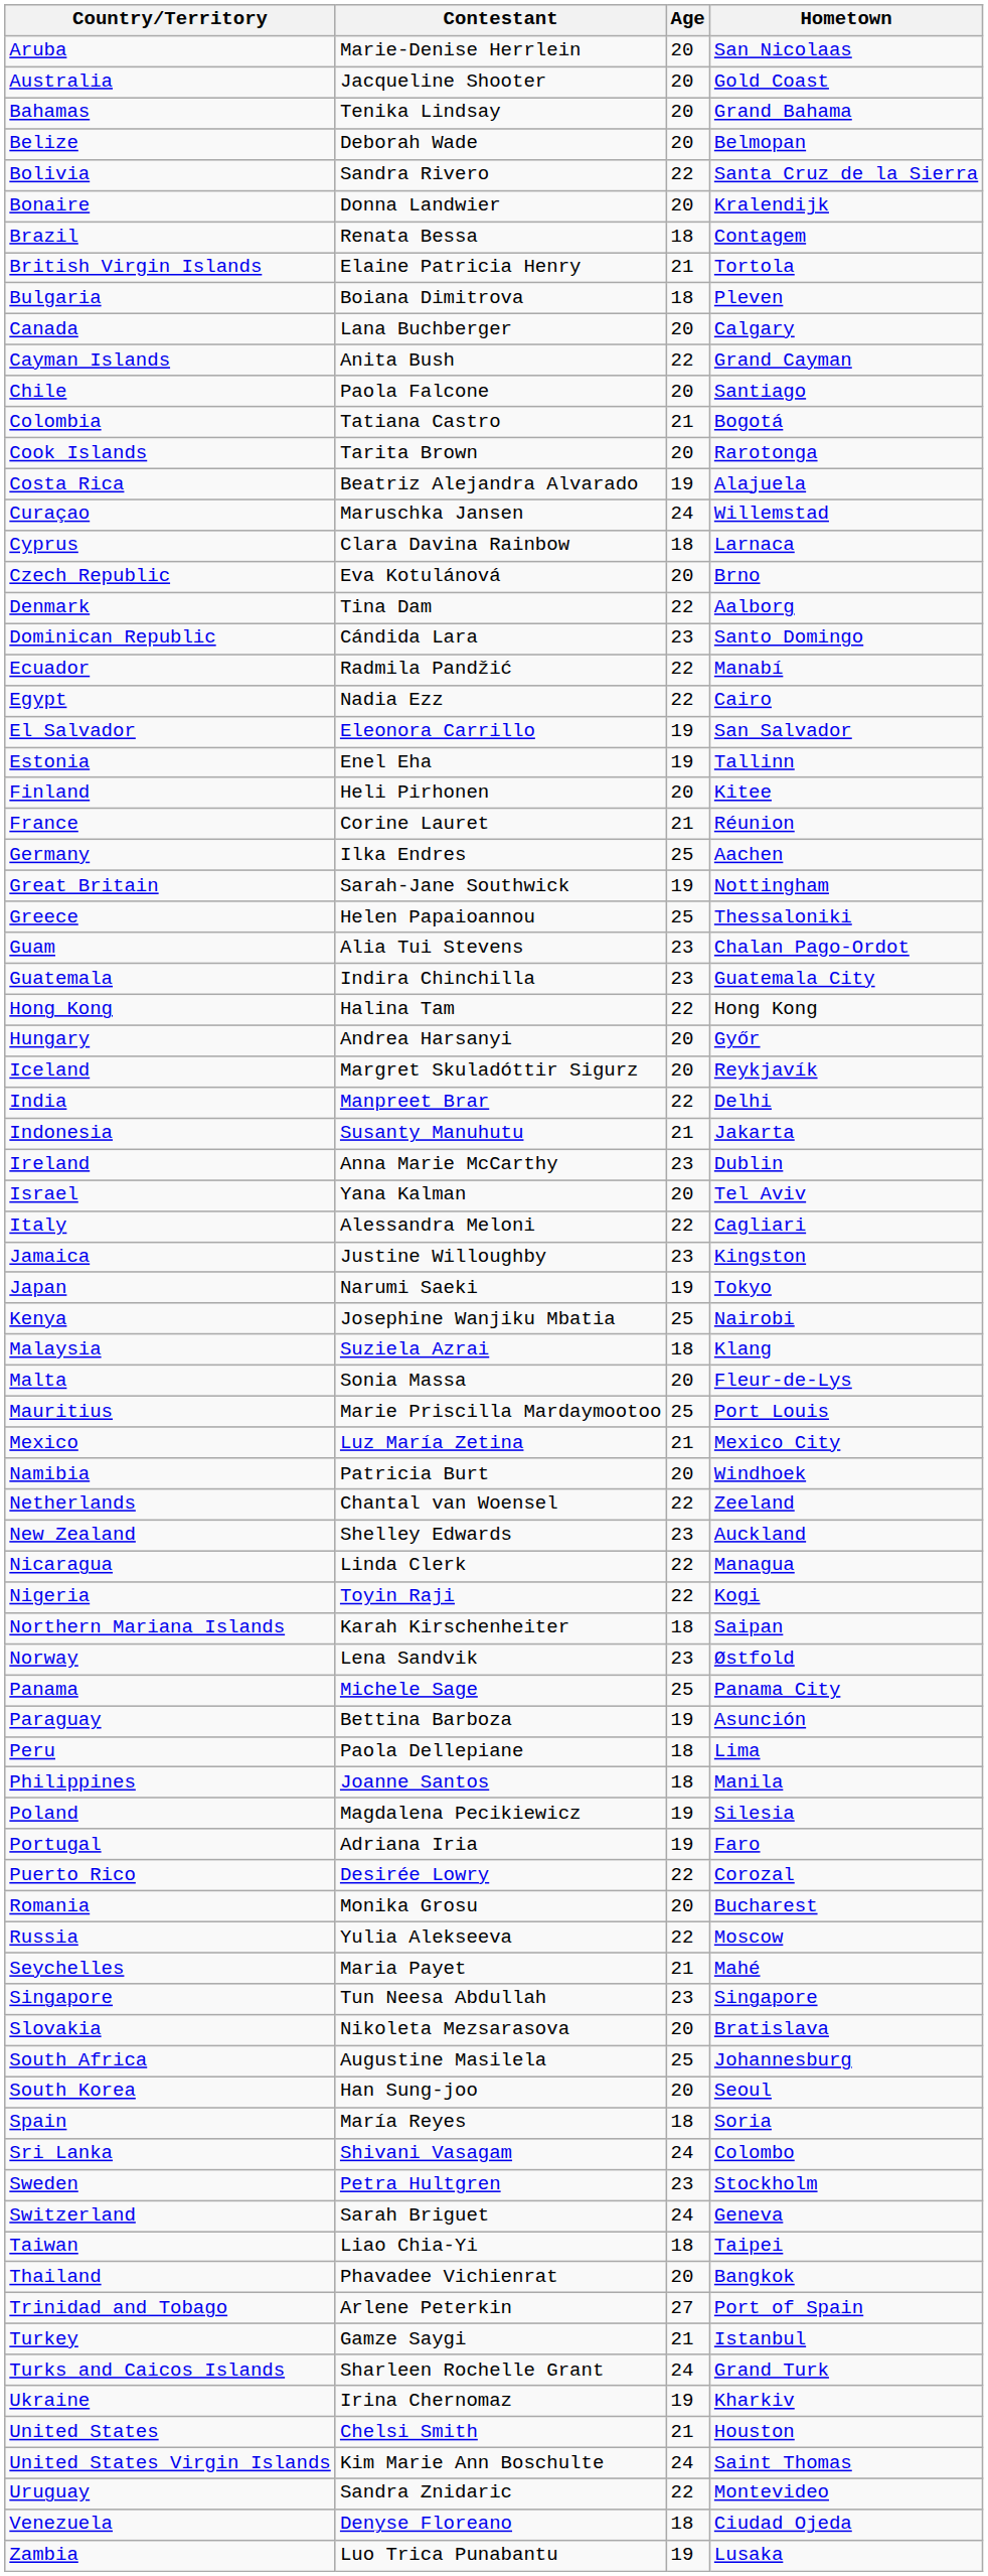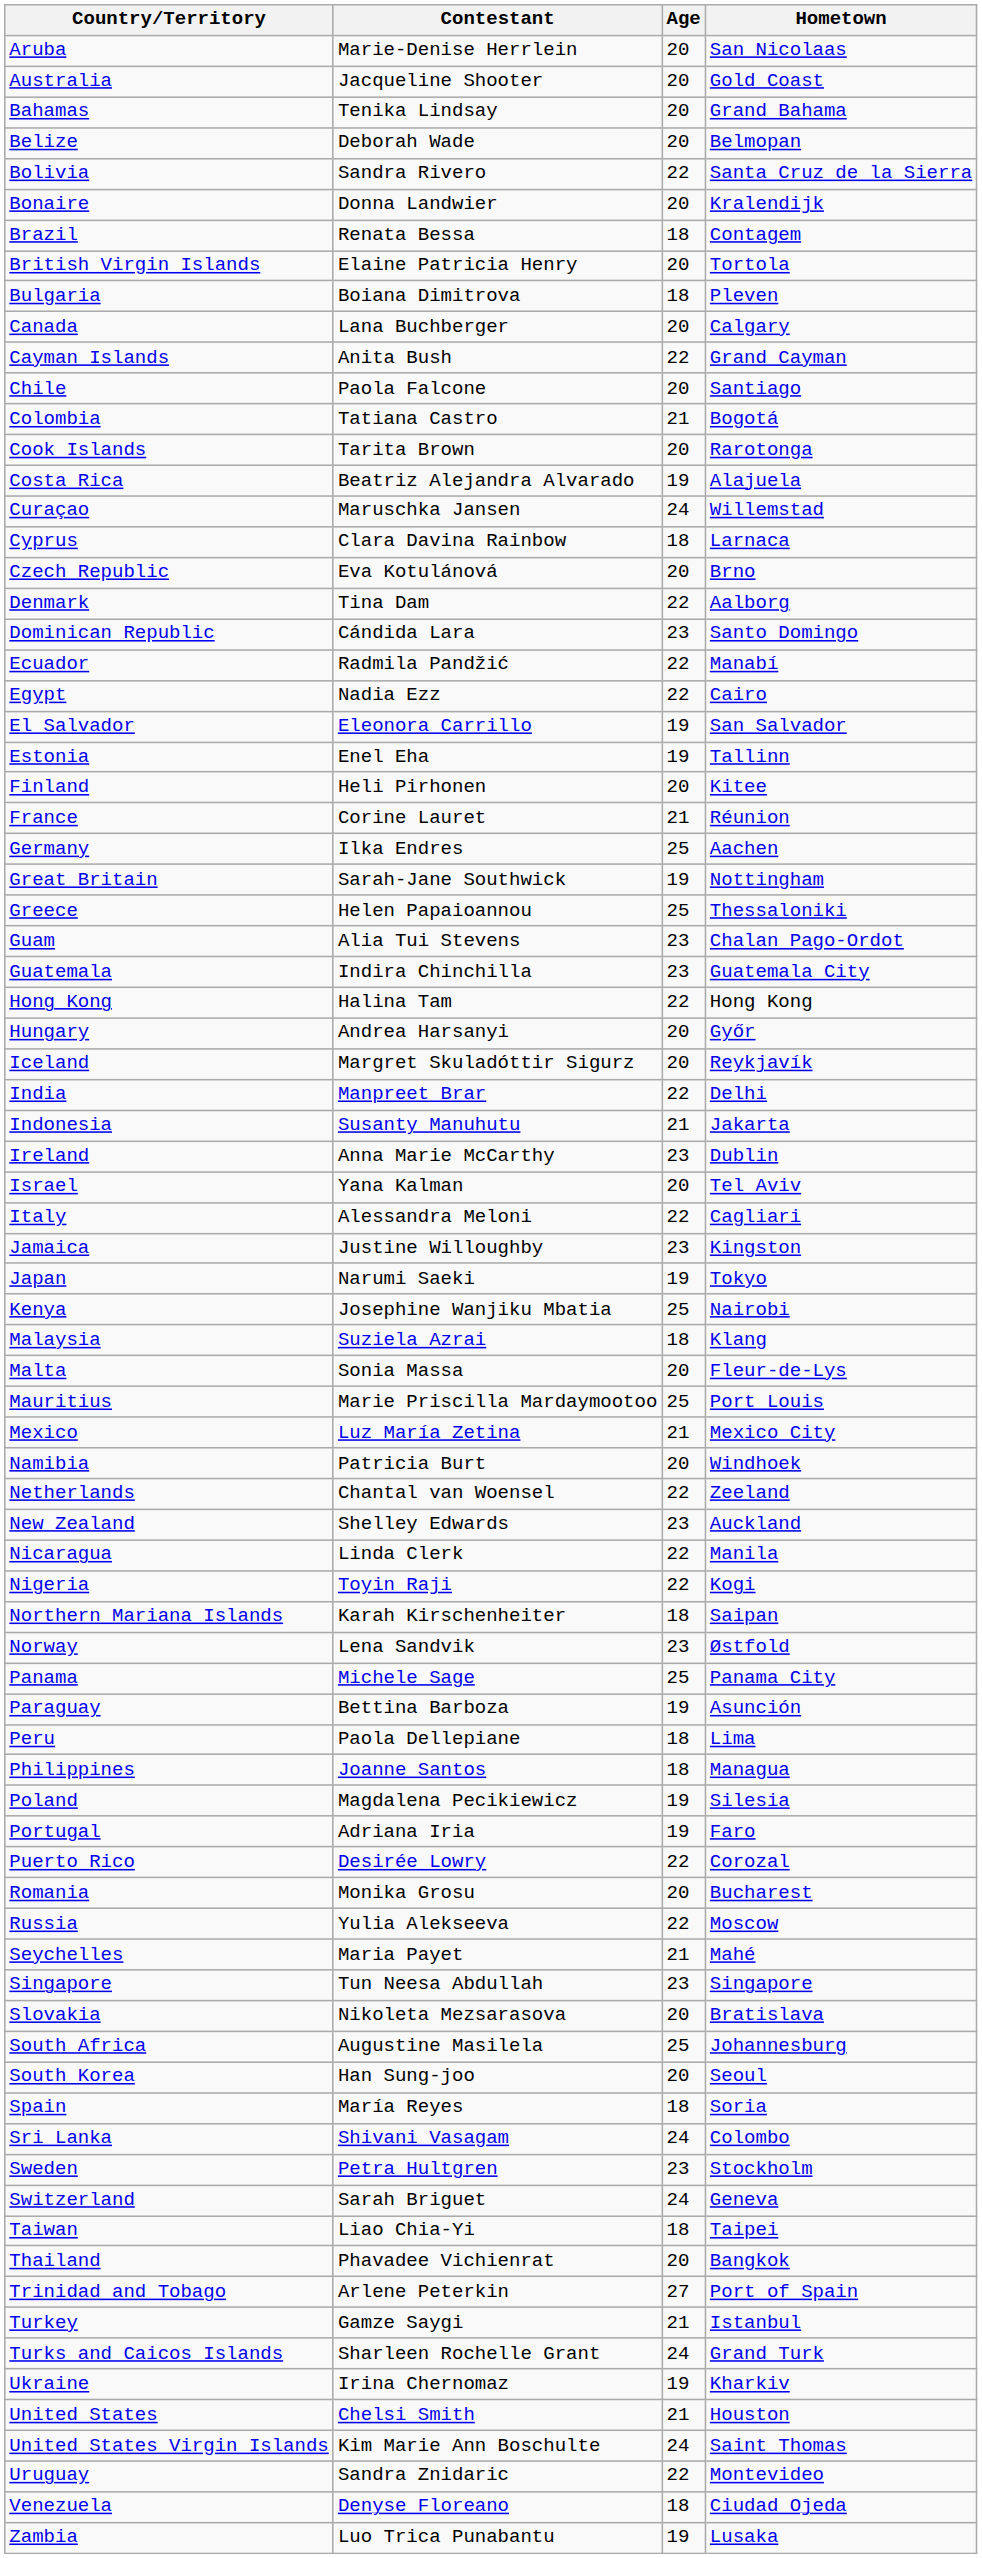 <table class="wikitable sortable" style="font-size: 95%;">
 <tr>
 <th>Country/Territory</th>
 <th>Contestant</th>
 <th>Age</th>
 <th>Hometown</th>
 </tr>
 <tr>
 <td> <a href='#'>Aruba</a></td>
 <td>Marie-Denise Herrlein</td>
 <td>20</td>
 <td><a href='#'>San Nicolaas</a></td>
 </tr>
 <tr>
 <td> <a href='#'>Australia</a></td>
 <td>Jacqueline Shooter</td>
 <td>20</td>
 <td><a href='#'>Gold Coast</a></td>
 </tr>
 <tr>
 <td> <a href='#'>Bahamas</a></td>
 <td>Tenika Lindsay</td>
 <td>20</td>
 <td><a href='#'>Grand Bahama</a></td>
 </tr>
 <tr>
 <td> <a href='#'>Belize</a></td>
 <td>Deborah Wade</td>
 <td>20</td>
 <td><a href='#'>Belmopan</a></td>
 </tr>
 <tr>
 <td> <a href='#'>Bolivia</a></td>
 <td>Sandra Rivero</td>
 <td>22</td>
 <td><a href='#'>Santa Cruz de la Sierra</a></td>
 </tr>
 <tr>
 <td> <a href='#'>Bonaire</a></td>
 <td>Donna Landwier</td>
 <td>20</td>
 <td><a href='#'>Kralendijk</a></td>
 </tr>
 <tr>
 <td> <a href='#'>Brazil</a></td>
 <td>Renata Bessa</td>
 <td>18</td>
 <td><a href='#'>Contagem</a></td>
 </tr>
 <tr>
 <td> <a href='#'>British Virgin Islands</a></td>
 <td>Elaine Patricia Henry</td>
-<td>21</td>
+<td>20</td>
 <td><a href='#'>Tortola</a></td>
 </tr>
 <tr>
 <td> <a href='#'>Bulgaria</a></td>
 <td>Boiana Dimitrova</td>
 <td>18</td>
 <td><a href='#'>Pleven</a></td>
 </tr>
 <tr>
 <td> <a href='#'>Canada</a></td>
 <td>Lana Buchberger</td>
 <td>20</td>
 <td><a href='#'>Calgary</a></td>
 </tr>
 <tr>
 <td> <a href='#'>Cayman Islands</a></td>
 <td>Anita Bush</td>
 <td>22</td>
 <td><a href='#'>Grand Cayman</a></td>
 </tr>
 <tr>
 <td> <a href='#'>Chile</a></td>
 <td>Paola Falcone</td>
 <td>20</td>
 <td><a href='#'>Santiago</a></td>
 </tr>
 <tr>
 <td> <a href='#'>Colombia</a></td>
 <td>Tatiana Castro</td>
 <td>21</td>
 <td><a href='#'>Bogotá</a></td>
 </tr>
 <tr>
 <td> <a href='#'>Cook Islands</a></td>
 <td>Tarita Brown</td>
 <td>20</td>
 <td><a href='#'>Rarotonga</a></td>
 </tr>
 <tr>
 <td> <a href='#'>Costa Rica</a></td>
 <td>Beatriz Alejandra Alvarado</td>
 <td>19</td>
 <td><a href='#'>Alajuela</a></td>
 </tr>
 <tr>
 <td> <a href='#'>Curaçao</a></td>
 <td>Maruschka Jansen</td>
 <td>24</td>
 <td><a href='#'>Willemstad</a></td>
 </tr>
 <tr>
 <td> <a href='#'>Cyprus</a></td>
 <td>Clara Davina Rainbow</td>
 <td>18</td>
 <td><a href='#'>Larnaca</a></td>
 </tr>
 <tr>
 <td> <a href='#'>Czech Republic</a></td>
 <td>Eva Kotulánová</td>
 <td>20</td>
 <td><a href='#'>Brno</a></td>
 </tr>
 <tr>
 <td> <a href='#'>Denmark</a></td>
 <td>Tina Dam</td>
 <td>22</td>
 <td><a href='#'>Aalborg</a></td>
 </tr>
 <tr>
 <td> <a href='#'>Dominican Republic</a></td>
 <td>Cándida Lara</td>
 <td>23</td>
 <td><a href='#'>Santo Domingo</a></td>
 </tr>
 <tr>
 <td> <a href='#'>Ecuador</a></td>
 <td>Radmila Pandžić</td>
 <td>22</td>
 <td><a href='#'>Manabí</a></td>
 </tr>
 <tr>
 <td> <a href='#'>Egypt</a></td>
 <td>Nadia Ezz</td>
 <td>22</td>
 <td><a href='#'>Cairo</a></td>
 </tr>
 <tr>
 <td> <a href='#'>El Salvador</a></td>
 <td><a href='#'>Eleonora Carrillo</a></td>
 <td>19</td>
 <td><a href='#'>San Salvador</a></td>
 </tr>
 <tr>
 <td> <a href='#'>Estonia</a></td>
 <td>Enel Eha</td>
 <td>19</td>
 <td><a href='#'>Tallinn</a></td>
 </tr>
 <tr>
 <td> <a href='#'>Finland</a></td>
 <td>Heli Pirhonen</td>
 <td>20</td>
 <td><a href='#'>Kitee</a></td>
 </tr>
 <tr>
 <td> <a href='#'>France</a></td>
 <td>Corine Lauret</td>
 <td>21</td>
 <td><a href='#'>Réunion</a></td>
 </tr>
 <tr>
 <td> <a href='#'>Germany</a></td>
 <td>Ilka Endres</td>
 <td>25</td>
 <td><a href='#'>Aachen</a></td>
 </tr>
 <tr>
 <td> <a href='#'>Great Britain</a></td>
 <td>Sarah-Jane Southwick</td>
 <td>19</td>
 <td><a href='#'>Nottingham</a></td>
 </tr>
 <tr>
 <td> <a href='#'>Greece</a></td>
 <td>Helen Papaioannou</td>
 <td>25</td>
 <td><a href='#'>Thessaloniki</a></td>
 </tr>
 <tr>
 <td> <a href='#'>Guam</a></td>
 <td>Alia Tui Stevens</td>
 <td>23</td>
 <td><a href='#'>Chalan Pago-Ordot</a></td>
 </tr>
 <tr>
 <td> <a href='#'>Guatemala</a></td>
 <td>Indira Chinchilla</td>
 <td>23</td>
 <td><a href='#'>Guatemala City</a></td>
 </tr>
 <tr>
 <td> <a href='#'>Hong Kong</a></td>
 <td>Halina Tam</td>
 <td>22</td>
 <td>Hong Kong</td>
 </tr>
 <tr>
 <td> <a href='#'>Hungary</a></td>
 <td>Andrea Harsanyi</td>
 <td>20</td>
 <td><a href='#'>Győr</a></td>
 </tr>
 <tr>
 <td> <a href='#'>Iceland</a></td>
 <td>Margret Skuladóttir Sigurz</td>
 <td>20</td>
 <td><a href='#'>Reykjavík</a></td>
 </tr>
 <tr>
 <td> <a href='#'>India</a></td>
 <td><a href='#'>Manpreet Brar</a></td>
 <td>22</td>
 <td><a href='#'>Delhi</a></td>
 </tr>
 <tr>
 <td> <a href='#'>Indonesia</a></td>
 <td><a href='#'>Susanty Manuhutu</a></td>
 <td>21</td>
 <td><a href='#'>Jakarta</a></td>
 </tr>
 <tr>
 <td> <a href='#'>Ireland</a></td>
 <td>Anna Marie McCarthy</td>
 <td>23</td>
 <td><a href='#'>Dublin</a></td>
 </tr>
 <tr>
 <td> <a href='#'>Israel</a></td>
 <td>Yana Kalman</td>
 <td>20</td>
 <td><a href='#'>Tel Aviv</a></td>
 </tr>
 <tr>
 <td> <a href='#'>Italy</a></td>
 <td>Alessandra Meloni</td>
 <td>22</td>
 <td><a href='#'>Cagliari</a></td>
 </tr>
 <tr>
 <td> <a href='#'>Jamaica</a></td>
 <td>Justine Willoughby</td>
 <td>23</td>
 <td><a href='#'>Kingston</a></td>
 </tr>
 <tr>
 <td> <a href='#'>Japan</a></td>
 <td>Narumi Saeki</td>
 <td>19</td>
 <td><a href='#'>Tokyo</a></td>
 </tr>
 <tr>
 <td> <a href='#'>Kenya</a></td>
 <td>Josephine Wanjiku Mbatia</td>
 <td>25</td>
 <td><a href='#'>Nairobi</a></td>
 </tr>
 <tr>
 <td> <a href='#'>Malaysia</a></td>
 <td><a href='#'>Suziela Azrai</a></td>
 <td>18</td>
 <td><a href='#'>Klang</a></td>
 </tr>
 <tr>
 <td> <a href='#'>Malta</a></td>
 <td>Sonia Massa</td>
 <td>20</td>
 <td><a href='#'>Fleur-de-Lys</a></td>
 </tr>
 <tr>
 <td> <a href='#'>Mauritius</a></td>
 <td>Marie Priscilla Mardaymootoo</td>
 <td>25</td>
 <td><a href='#'>Port Louis</a></td>
 </tr>
 <tr>
 <td> <a href='#'>Mexico</a></td>
 <td><a href='#'>Luz María Zetina</a></td>
 <td>21</td>
 <td><a href='#'>Mexico City</a></td>
 </tr>
 <tr>
 <td> <a href='#'>Namibia</a></td>
 <td>Patricia Burt</td>
 <td>20</td>
 <td><a href='#'>Windhoek</a></td>
 </tr>
 <tr>
 <td> <a href='#'>Netherlands</a></td>
 <td>Chantal van Woensel</td>
 <td>22</td>
 <td><a href='#'>Zeeland</a></td>
 </tr>
 <tr>
 <td> <a href='#'>New Zealand</a></td>
 <td>Shelley Edwards</td>
 <td>23</td>
 <td><a href='#'>Auckland</a></td>
 </tr>
 <tr>
 <td> <a href='#'>Nicaragua</a></td>
 <td>Linda Clerk</td>
 <td>22</td>
-<td><a href='#'>Managua</a></td>
+<td><a href='#'>Manila</a></td>
 </tr>
 <tr>
 <td> <a href='#'>Nigeria</a></td>
 <td><a href='#'>Toyin Raji</a></td>
 <td>22</td>
 <td><a href='#'>Kogi</a></td>
 </tr>
 <tr>
 <td> <a href='#'>Northern Mariana Islands</a></td>
 <td>Karah Kirschenheiter</td>
 <td>18</td>
 <td><a href='#'>Saipan</a></td>
 </tr>
 <tr>
 <td> <a href='#'>Norway</a></td>
 <td>Lena Sandvik</td>
 <td>23</td>
 <td><a href='#'>Østfold</a></td>
 </tr>
 <tr>
 <td> <a href='#'>Panama</a></td>
 <td><a href='#'>Michele Sage</a></td>
 <td>25</td>
 <td><a href='#'>Panama City</a></td>
 </tr>
 <tr>
 <td> <a href='#'>Paraguay</a></td>
 <td>Bettina Barboza</td>
 <td>19</td>
 <td><a href='#'>Asunción</a></td>
 </tr>
 <tr>
 <td> <a href='#'>Peru</a></td>
 <td>Paola Dellepiane</td>
 <td>18</td>
 <td><a href='#'>Lima</a></td>
 </tr>
 <tr>
 <td> <a href='#'>Philippines</a></td>
 <td><a href='#'>Joanne Santos</a></td>
 <td>18</td>
-<td><a href='#'>Manila</a></td>
+<td><a href='#'>Managua</a></td>
 </tr>
 <tr>
 <td> <a href='#'>Poland</a></td>
 <td>Magdalena Pecikiewicz</td>
 <td>19</td>
 <td><a href='#'>Silesia</a></td>
 </tr>
 <tr>
 <td> <a href='#'>Portugal</a></td>
 <td>Adriana Iria</td>
 <td>19</td>
 <td><a href='#'>Faro</a></td>
 </tr>
 <tr>
 <td> <a href='#'>Puerto Rico</a></td>
 <td><a href='#'>Desirée Lowry</a></td>
 <td>22</td>
 <td><a href='#'>Corozal</a></td>
 </tr>
 <tr>
 <td> <a href='#'>Romania</a></td>
 <td>Monika Grosu</td>
 <td>20</td>
 <td><a href='#'>Bucharest</a></td>
 </tr>
 <tr>
 <td> <a href='#'>Russia</a></td>
 <td>Yulia Alekseeva</td>
 <td>22</td>
 <td><a href='#'>Moscow</a></td>
 </tr>
 <tr>
 <td> <a href='#'>Seychelles</a></td>
 <td>Maria Payet</td>
 <td>21</td>
 <td><a href='#'>Mahé</a></td>
 </tr>
 <tr>
 <td> <a href='#'>Singapore</a></td>
 <td>Tun Neesa Abdullah</td>
 <td>23</td>
 <td><a href='#'>Singapore</a></td>
 </tr>
 <tr>
 <td> <a href='#'>Slovakia</a></td>
 <td>Nikoleta Mezsarasova</td>
 <td>20</td>
 <td><a href='#'>Bratislava</a></td>
 </tr>
 <tr>
 <td> <a href='#'>South Africa</a></td>
 <td>Augustine Masilela</td>
 <td>25</td>
 <td><a href='#'>Johannesburg</a></td>
 </tr>
 <tr>
 <td> <a href='#'>South Korea</a></td>
 <td>Han Sung-joo</td>
 <td>20</td>
 <td><a href='#'>Seoul</a></td>
 </tr>
 <tr>
 <td> <a href='#'>Spain</a></td>
 <td>María Reyes</td>
 <td>18</td>
 <td><a href='#'>Soria</a></td>
 </tr>
 <tr>
 <td> <a href='#'>Sri Lanka</a></td>
 <td><a href='#'>Shivani Vasagam</a></td>
 <td>24</td>
 <td><a href='#'>Colombo</a></td>
 </tr>
 <tr>
 <td> <a href='#'>Sweden</a></td>
 <td><a href='#'>Petra Hultgren</a></td>
 <td>23</td>
 <td><a href='#'>Stockholm</a></td>
 </tr>
 <tr>
 <td> <a href='#'>Switzerland</a></td>
 <td>Sarah Briguet</td>
 <td>24</td>
 <td><a href='#'>Geneva</a></td>
 </tr>
 <tr>
 <td> <a href='#'>Taiwan</a></td>
 <td>Liao Chia-Yi</td>
 <td>18</td>
 <td><a href='#'>Taipei</a></td>
 </tr>
 <tr>
 <td> <a href='#'>Thailand</a></td>
 <td>Phavadee Vichienrat</td>
 <td>20</td>
 <td><a href='#'>Bangkok</a></td>
 </tr>
 <tr>
 <td> <a href='#'>Trinidad and Tobago</a></td>
 <td>Arlene Peterkin</td>
 <td>27</td>
 <td><a href='#'>Port of Spain</a></td>
 </tr>
 <tr>
 <td> <a href='#'>Turkey</a></td>
 <td>Gamze Saygi</td>
 <td>21</td>
 <td><a href='#'>Istanbul</a></td>
 </tr>
 <tr>
 <td> <a href='#'>Turks and Caicos Islands</a></td>
 <td>Sharleen Rochelle Grant</td>
 <td>24</td>
 <td><a href='#'>Grand Turk</a></td>
 </tr>
 <tr>
 <td> <a href='#'>Ukraine</a></td>
 <td>Irina Chernomaz</td>
 <td>19</td>
 <td><a href='#'>Kharkiv</a></td>
 </tr>
 <tr>
 <td> <a href='#'>United States</a></td>
 <td><a href='#'>Chelsi Smith</a></td>
 <td>21</td>
 <td><a href='#'>Houston</a></td>
 </tr>
 <tr>
 <td> <a href='#'>United States Virgin Islands</a></td>
 <td>Kim Marie Ann Boschulte</td>
 <td>24</td>
 <td><a href='#'>Saint Thomas</a></td>
 </tr>
 <tr>
 <td> <a href='#'>Uruguay</a></td>
 <td>Sandra Znidaric</td>
 <td>22</td>
 <td><a href='#'>Montevideo</a></td>
 </tr>
 <tr>
 <td> <a href='#'>Venezuela</a></td>
 <td><a href='#'>Denyse Floreano</a></td>
 <td>18</td>
 <td><a href='#'>Ciudad Ojeda</a></td>
 </tr>
 <tr>
 <td> <a href='#'>Zambia</a></td>
 <td>Luo Trica Punabantu</td>
 <td>19</td>
 <td><a href='#'>Lusaka</a></td>
 </tr>
 </table>
